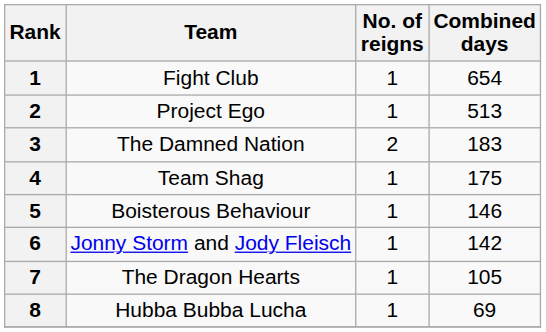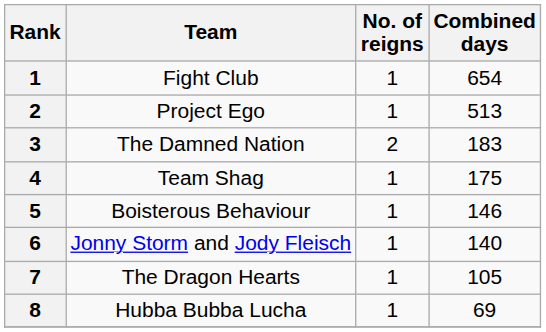 <table class="wikitable sortable" style="text-align:center">
 <tr>
 <th>Rank</th>
 <th>Team</th>
 <th>No. of<br>reigns</th>
 <th data-sort-type="number">Combined<br>days</th>
 </tr>
 <tr>
 <th>1</th>
 <td>Fight Club<br></td>
 <td>1</td>
 <td>654</td>
 </tr>
 <tr>
 <th>2</th>
 <td>Project Ego<br></td>
 <td>1</td>
 <td>513</td>
 </tr>
 <tr>
 <th>3</th>
 <td>The Damned Nation<br></td>
 <td>2</td>
 <td>183</td>
 </tr>
 <tr>
 <th>4</th>
 <td>Team Shag<br></td>
 <td>1</td>
 <td>175</td>
 </tr>
 <tr>
 <th>5</th>
 <td>Boisterous Behaviour<br></td>
 <td>1</td>
 <td>146</td>
 </tr>
 <tr>
 <th>6</th>
 <td><a href='#'>Jonny Storm</a> and <a href='#'>Jody Fleisch</a></td>
 <td>1</td>
-<td>142</td>
+<td>140</td>
 </tr>
 <tr>
 <th>7</th>
 <td>The Dragon Hearts<br></td>
 <td>1</td>
 <td>105</td>
 </tr>
 <tr>
 <th>8</th>
 <td>Hubba Bubba Lucha<br></td>
 <td>1</td>
 <td>69</td>
 </tr>
 <tr>
 </tr>
 </table>
